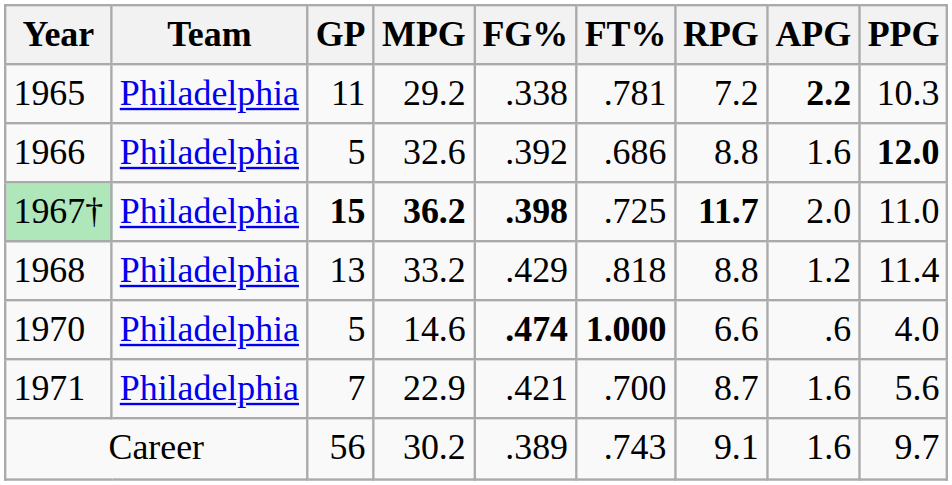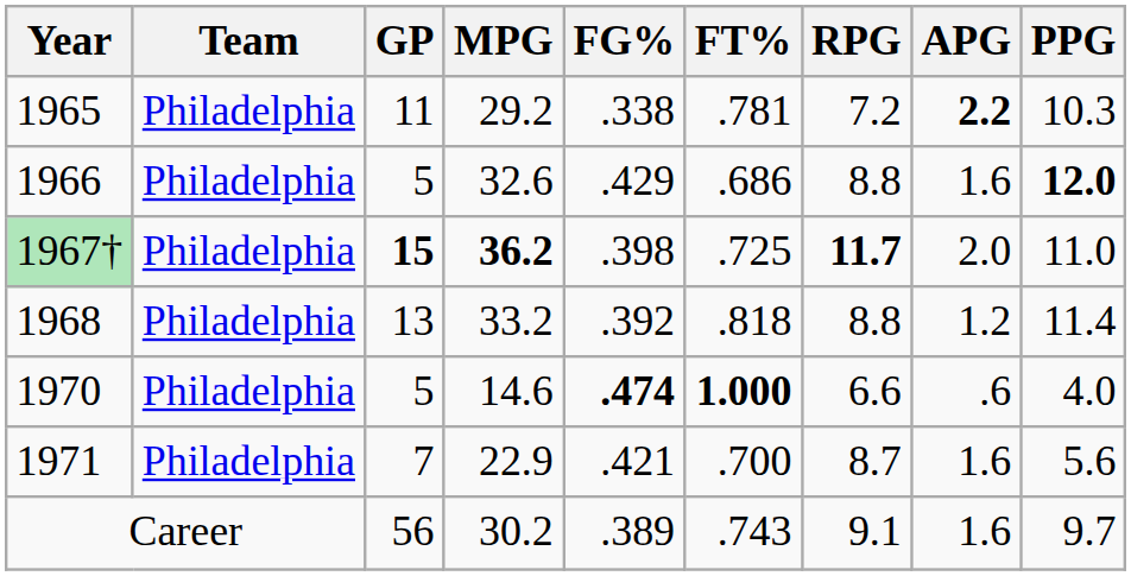 <table class="wikitable sortable" style="font-size:95%; text-align:right;">
 <tr>
 <th>Year</th>
 <th>Team</th>
 <th>GP</th>
 <th>MPG</th>
 <th>FG%</th>
 <th>FT%</th>
 <th>RPG</th>
 <th>APG</th>
 <th>PPG</th>
 </tr>
 <tr>
 <td style="text-align:left;">1965</td>
 <td style="text-align:left;"><a href='#'>Philadelphia</a></td>
 <td>11</td>
 <td>29.2</td>
 <td>.338</td>
 <td>.781</td>
 <td>7.2</td>
 <td><strong>2.2</strong></td>
 <td>10.3</td>
 </tr>
 <tr>
 <td style="text-align:left;">1966</td>
 <td style="text-align:left;"><a href='#'>Philadelphia</a></td>
 <td>5</td>
 <td>32.6</td>
-<td>.392</td>
+<td>.429</td>
 <td>.686</td>
 <td>8.8</td>
 <td>1.6</td>
 <td><strong>12.0</strong></td>
 </tr>
 <tr>
 <td style="text-align:left;background:#afe6ba;">1967†</td>
 <td style="text-align:left;"><a href='#'>Philadelphia</a></td>
 <td><strong>15</strong></td>
 <td><strong>36.2</strong></td>
-<td><strong>.398</strong></td>
+<td>.398</td>
 <td>.725</td>
 <td><strong>11.7</strong></td>
 <td>2.0</td>
 <td>11.0</td>
 </tr>
 <tr>
 <td style="text-align:left;">1968</td>
 <td style="text-align:left;"><a href='#'>Philadelphia</a></td>
 <td>13</td>
 <td>33.2</td>
-<td>.429</td>
+<td>.392</td>
 <td>.818</td>
 <td>8.8</td>
 <td>1.2</td>
 <td>11.4</td>
 </tr>
 <tr>
 <td style="text-align:left;">1970</td>
 <td style="text-align:left;"><a href='#'>Philadelphia</a></td>
 <td>5</td>
 <td>14.6</td>
 <td><strong>.474</strong></td>
 <td><strong>1.000</strong></td>
 <td>6.6</td>
 <td>.6</td>
 <td>4.0</td>
 </tr>
 <tr>
 <td style="text-align:left;">1971</td>
 <td style="text-align:left;"><a href='#'>Philadelphia</a></td>
 <td>7</td>
 <td>22.9</td>
 <td>.421</td>
 <td>.700</td>
 <td>8.7</td>
 <td>1.6</td>
 <td>5.6</td>
 </tr>
 <tr class="sortbottom">
 <td colspan="2" style="text-align:center;">Career</td>
 <td>56</td>
 <td>30.2</td>
 <td>.389</td>
 <td>.743</td>
 <td>9.1</td>
 <td>1.6</td>
 <td>9.7</td>
 </tr>
 </table>
